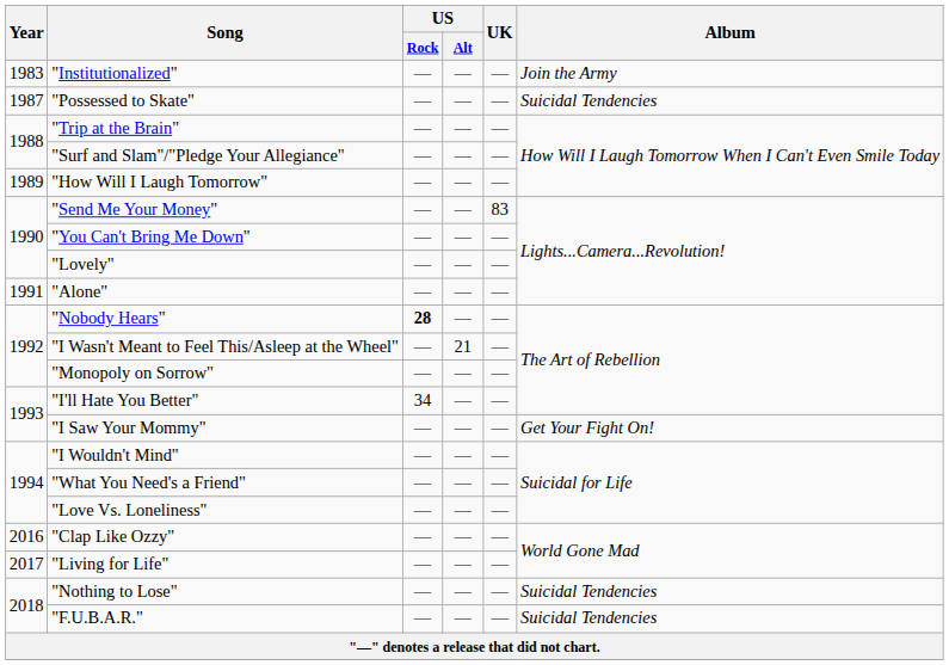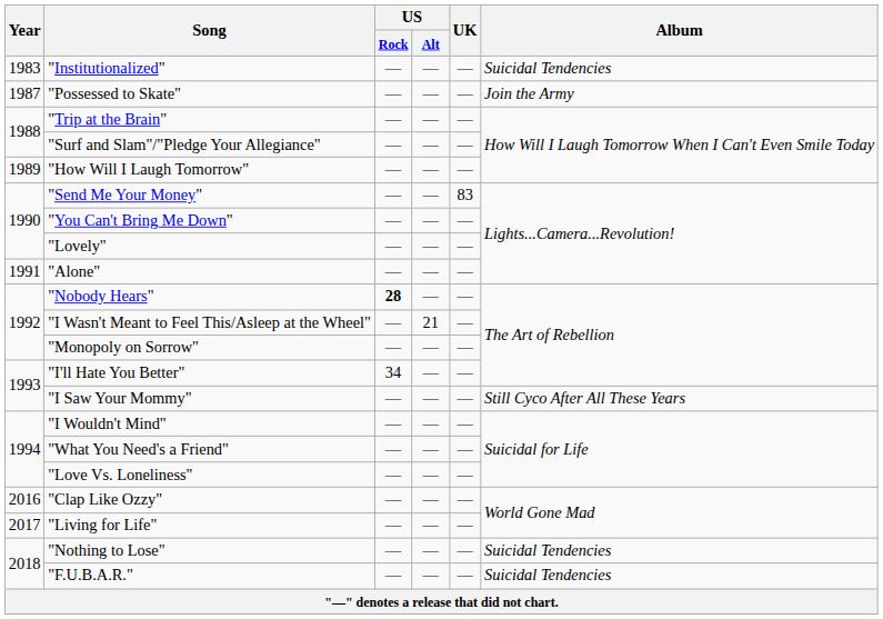 <table class="wikitable">
 <tr>
 <th rowspan="2">Year</th>
 <th rowspan="2">Song</th>
 <th colspan="2">US</th>
 <th rowspan="2">UK</th>
 <th rowspan="2">Album</th>
 </tr>
 <tr>
 <th width="30"><small><a href='#'>Rock</a><br></small></th>
 <th width="30"><small><a href='#'>Alt</a><br></small></th>
 </tr>
 <tr>
 <td>1983</td>
 <td>"<a href='#'>Institutionalized</a>"</td>
 <td align="center">—</td>
 <td align="center">—</td>
 <td align="center">—</td>
-<td><em>Join the Army</em></td>
+<td><em>Suicidal Tendencies</em></td>
 </tr>
 <tr>
 <td>1987</td>
 <td>"Possessed to Skate"</td>
 <td align="center">—</td>
 <td align="center">—</td>
 <td align="center">—</td>
-<td><em>Suicidal Tendencies</em></td>
+<td><em>Join the Army</em></td>
 </tr>
 <tr>
 <td rowspan=2>1988</td>
 <td>"<a href='#'>Trip at the Brain</a>"</td>
 <td align="center">—</td>
 <td align="center">—</td>
 <td align="center">—</td>
 <td rowspan="3"><em>How Will I Laugh Tomorrow When I Can't Even Smile Today</em></td>
 </tr>
 <tr>
 <td>"Surf and Slam"/"Pledge Your Allegiance"</td>
 <td align="center">—</td>
 <td align="center">—</td>
 <td align="center">—</td>
 </tr>
 <tr>
 <td>1989</td>
 <td>"How Will I Laugh Tomorrow"</td>
 <td align="center">—</td>
 <td align="center">—</td>
 <td align="center">—</td>
 </tr>
 <tr>
 <td rowspan=3>1990</td>
 <td>"<a href='#'>Send Me Your Money</a>"</td>
 <td align="center">—</td>
 <td align="center">—</td>
 <td align="center">83</td>
 <td rowspan="4"><em>Lights...Camera...Revolution!</em></td>
 </tr>
 <tr>
 <td>"<a href='#'>You Can't Bring Me Down</a>"</td>
 <td align="center">—</td>
 <td align="center">—</td>
 <td align="center">—</td>
 </tr>
 <tr>
 <td>"Lovely"</td>
 <td align="center">—</td>
 <td align="center">—</td>
 <td align="center">—</td>
 </tr>
 <tr>
 <td>1991</td>
 <td>"Alone"</td>
 <td align="center">—</td>
 <td align="center">—</td>
 <td align="center">—</td>
 </tr>
 <tr>
 <td rowspan=3>1992</td>
 <td>"<a href='#'>Nobody Hears</a>"</td>
 <td align="center"><strong>28</strong></td>
 <td align="center">—</td>
 <td align="center">—</td>
 <td rowspan="4"><em>The Art of Rebellion</em></td>
 </tr>
 <tr>
 <td>"I Wasn't Meant to Feel This/Asleep at the Wheel"</td>
 <td align="center">—</td>
 <td align="center">21</td>
 <td align="center">—</td>
 </tr>
 <tr>
 <td>"Monopoly on Sorrow"</td>
 <td align="center">—</td>
 <td align="center">—</td>
 <td align="center">—</td>
 </tr>
 <tr>
 <td rowspan=2>1993</td>
 <td>"I'll Hate You Better"</td>
 <td align="center">34</td>
 <td align="center">—</td>
 <td align="center">—</td>
 </tr>
 <tr>
 <td>"I Saw Your Mommy"</td>
 <td align="center">—</td>
 <td align="center">—</td>
 <td align="center">—</td>
-<td><em>Get Your Fight On!</em></td>
+<td><em>Still Cyco After All These Years</em></td>
 </tr>
 <tr>
 <td rowspan=3>1994</td>
 <td>"I Wouldn't Mind"</td>
 <td align="center">—</td>
 <td align="center">—</td>
 <td align="center">—</td>
 <td rowspan="3"><em>Suicidal for Life</em></td>
 </tr>
 <tr>
 <td>"What You Need's a Friend"</td>
 <td align="center">—</td>
 <td align="center">—</td>
 <td align="center">—</td>
 </tr>
 <tr>
 <td>"Love Vs. Loneliness"</td>
 <td align="center">—</td>
 <td align="center">—</td>
 <td align="center">—</td>
 </tr>
 <tr>
 <td>2016</td>
 <td>"Clap Like Ozzy"</td>
 <td align="center">—</td>
 <td align="center">—</td>
 <td align="center">—</td>
 <td rowspan="2"><em>World Gone Mad</em></td>
 </tr>
 <tr>
 <td>2017</td>
 <td>"Living for Life"</td>
 <td align="center">—</td>
 <td align="center">—</td>
 <td align="center">—</td>
 </tr>
 <tr>
 <td rowspan=2>2018</td>
 <td>"Nothing to Lose"</td>
 <td align="center">—</td>
 <td align="center">—</td>
 <td align="center">—</td>
 <td><em>Suicidal Tendencies</em></td>
 </tr>
 <tr>
 <td>"F.U.B.A.R."</td>
 <td align="center">—</td>
 <td align="center">—</td>
 <td align="center">—</td>
 <td><em>Suicidal Tendencies</em></td>
 </tr>
 <tr>
 <th colspan="10"><small>"—" denotes a release that did not chart.</small></th>
 </tr>
 <tr>
 </tr>
 </table>
